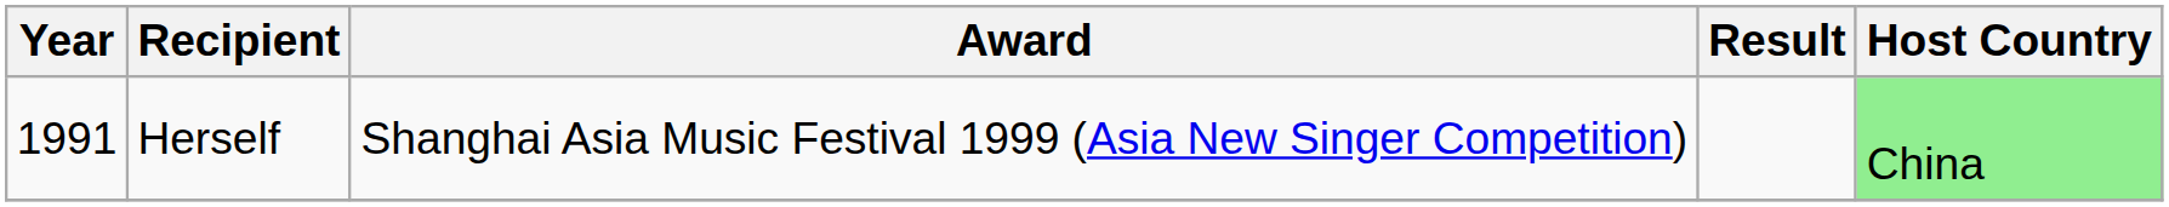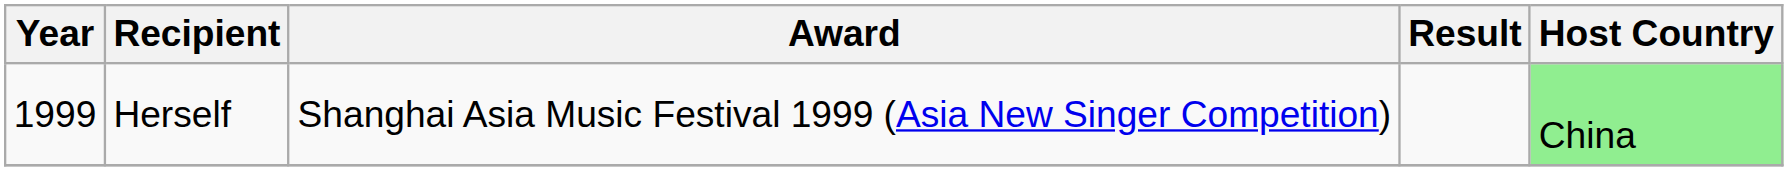 <table class="wikitable">
 <tr>
 <th>Year</th>
 <th>Recipient</th>
 <th>Award</th>
 <th>Result</th>
 <th>Host Country</th>
 </tr>
 <tr>
-<td rowspan="1">1991</td>
+<td rowspan="1">1999</td>
 <td rowspam="1">Herself</td>
 <td rowspan="1">Shanghai Asia Music Festival 1999 (<a href='#'>Asia New Singer Competition</a>)</td>
 <td></td>
 <td rowspan="1" style="background: lightgreen;"> <br> China</td>
 </tr>
 <tr>
 </tr>
 </table>
